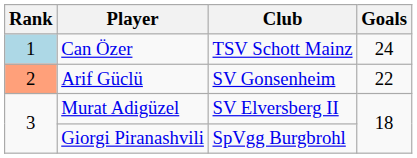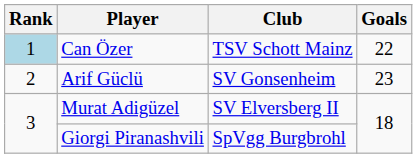 <table class="wikitable" style="text-align:center">
 <tr>
 <th>Rank</th>
 <th>Player</th>
 <th>Club</th>
 <th>Goals</th>
 </tr>
 <tr>
 <td style="background: lightblue;">1</td>
 <td align="left"> <a href='#'>Can Özer</a></td>
 <td align="left"><a href='#'>TSV Schott Mainz</a></td>
-<td>24</td>
+<td>22</td>
 </tr>
 <tr>
-<td style="background: lightsalmon;">2</td>
+<td>2</td>
 <td align="left"> <a href='#'>Arif Güclü</a></td>
 <td align="left"><a href='#'>SV Gonsenheim</a></td>
-<td>22</td>
+<td>23</td>
 </tr>
 <tr>
 <td rowspan=2>3</td>
 <td align="left"> <a href='#'>Murat Adigüzel</a></td>
 <td align="left"><a href='#'>SV Elversberg II</a></td>
 <td rowspan=2>18</td>
 </tr>
 <tr>
 <td align="left"><a href='#'>Giorgi Piranashvili</a></td>
 <td align="left"><a href='#'>SpVgg Burgbrohl</a></td>
 </tr>
 </table>
